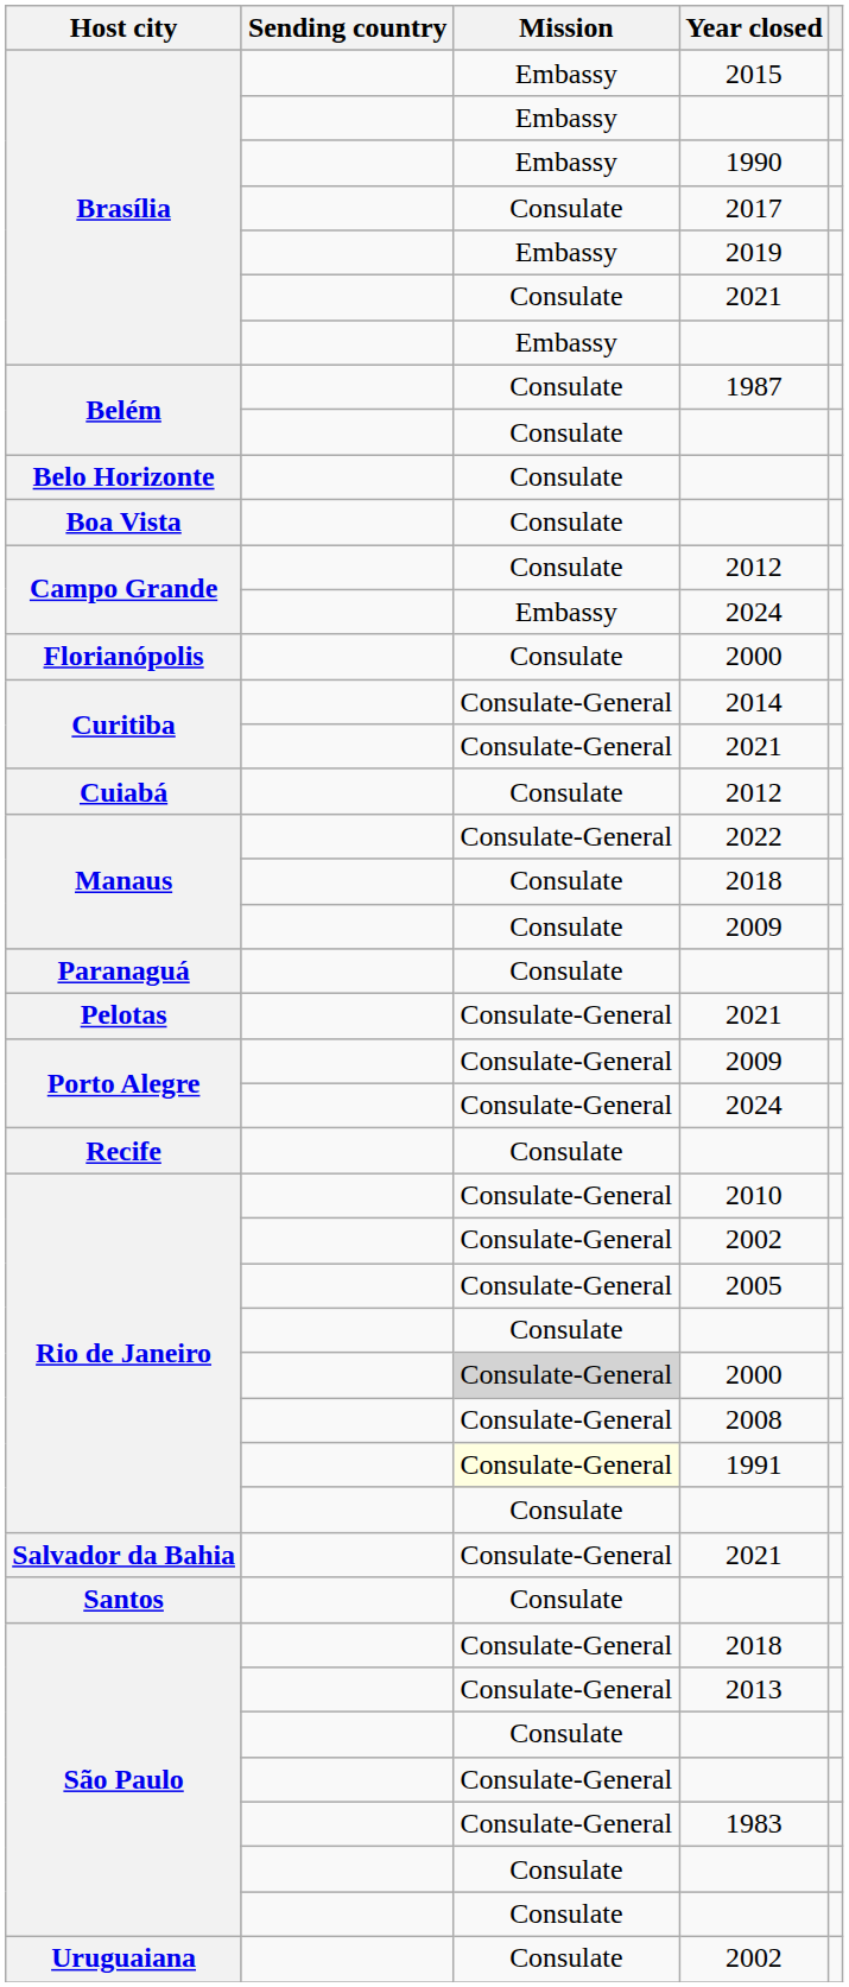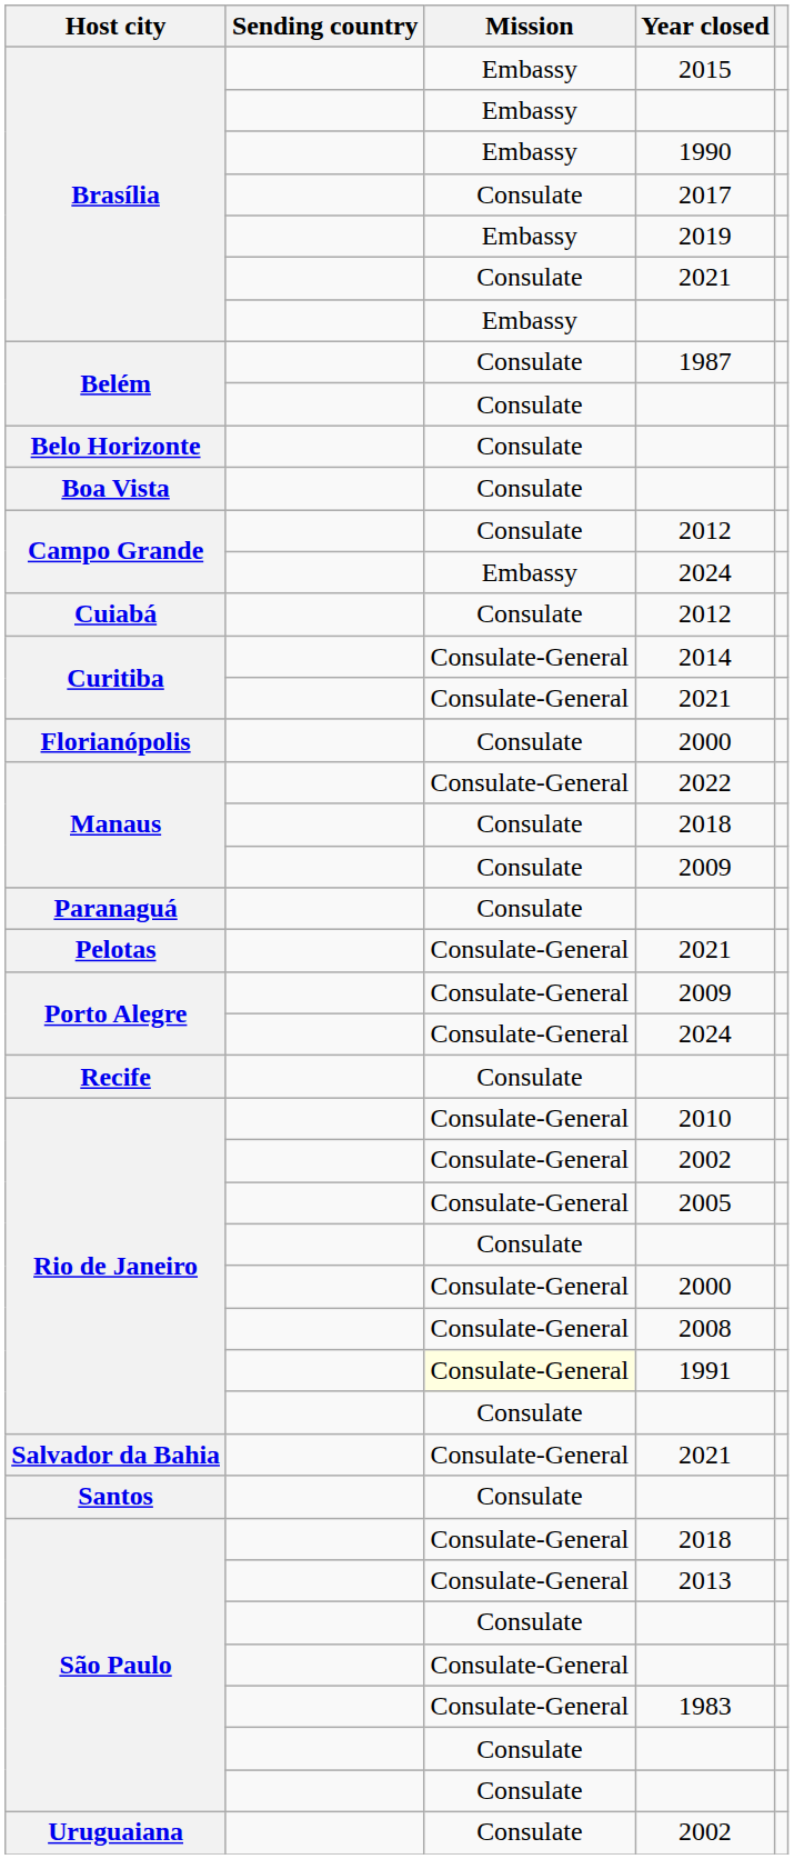 <table class="wikitable plainrowheaders">
 <tr>
 <th scope="col">Host city</th>
 <th scope="col">Sending country</th>
 <th scope="col">Mission</th>
 <th scope="col">Year closed</th>
 <th scope="col"></th>
 </tr>
 <tr>
 <th rowspan="7"><a href='#'>Brasília</a></th>
 <td></td>
 <td style="text-align:center;">Embassy</td>
 <td style="text-align:center;">2015</td>
 <td style="text-align:center;"></td>
 </tr>
 <tr>
 <td></td>
 <td style="text-align:center;">Embassy</td>
 <td style="text-align:center;"></td>
 <td style="text-align:center;"></td>
 </tr>
 <tr>
 <td></td>
 <td style="text-align:center;">Embassy</td>
 <td style="text-align:center;">1990</td>
 <td style="text-align:center;"></td>
 </tr>
 <tr>
 <td></td>
 <td style="text-align:center;">Consulate</td>
 <td style="text-align:center;">2017</td>
 <td style="text-align:center;"></td>
 </tr>
 <tr>
 <td></td>
 <td style="text-align:center;">Embassy</td>
 <td style="text-align:center;">2019</td>
 <td style="text-align:center;"></td>
 </tr>
 <tr>
 <td></td>
 <td style="text-align:center;">Consulate</td>
 <td style="text-align:center;">2021</td>
 <td style="text-align:center;"></td>
 </tr>
 <tr>
 <td></td>
 <td style="text-align:center;">Embassy </td>
 <td style="text-align:center;"></td>
 <td style="text-align:center;"></td>
 </tr>
 <tr>
 <th rowspan="2"><a href='#'>Belém</a></th>
 <td></td>
 <td style="text-align:center;">Consulate</td>
 <td style="text-align:center;">1987</td>
 <td style="text-align:center;"></td>
 </tr>
 <tr>
 <td></td>
 <td style="text-align:center;">Consulate</td>
 <td style="text-align:center;"></td>
 <td style="text-align:center;"></td>
 </tr>
 <tr>
 <th><a href='#'>Belo Horizonte</a></th>
 <td></td>
 <td style="text-align:center;">Consulate</td>
 <td style="text-align:center;"></td>
 <td style="text-align:center;"></td>
 </tr>
 <tr>
 <th><a href='#'>Boa Vista</a></th>
 <td></td>
 <td style="text-align:center;">Consulate</td>
 <td style="text-align:center;"></td>
 <td style="text-align:center;"></td>
 </tr>
 <tr>
 <th rowspan="2"><a href='#'>Campo Grande</a></th>
 <td></td>
 <td style="text-align:center;">Consulate</td>
 <td style="text-align:center;">2012</td>
 <td style="text-align:center;"></td>
 </tr>
 <tr>
 <td></td>
 <td style="text-align:center;">Embassy</td>
 <td style="text-align:center;">2024</td>
 <td style="text-align:center;"></td>
 </tr>
 <tr>
-<th><a href='#'>Florianópolis</a></th>
+<th><a href='#'>Cuiabá</a></th>
 <td></td>
 <td style="text-align:center;">Consulate</td>
-<td style="text-align:center;">2000</td>
+<td style="text-align:center;">2012</td>
 <td style="text-align:center;"></td>
 </tr>
 <tr>
 <th rowspan="2"><a href='#'>Curitiba</a></th>
 <td></td>
 <td style="text-align:center;">Consulate-General</td>
 <td style="text-align:center;">2014</td>
 <td style="text-align:center;"></td>
 </tr>
 <tr>
 <td></td>
 <td style="text-align:center;">Consulate-General</td>
 <td style="text-align:center;">2021</td>
 <td style="text-align:center;"></td>
 </tr>
 <tr>
-<th><a href='#'>Cuiabá</a></th>
+<th><a href='#'>Florianópolis</a></th>
 <td></td>
 <td style="text-align:center;">Consulate</td>
-<td style="text-align:center;">2012</td>
+<td style="text-align:center;">2000</td>
 <td style="text-align:center;"></td>
 </tr>
 <tr>
 <th rowspan="3"><a href='#'>Manaus</a></th>
 <td></td>
 <td style="text-align:center;">Consulate-General</td>
 <td style="text-align:center;">2022</td>
 <td style="text-align:center;"></td>
 </tr>
 <tr>
 <td></td>
 <td style="text-align:center;">Consulate</td>
 <td style="text-align:center;">2018</td>
 <td style="text-align:center;"></td>
 </tr>
 <tr>
 <td></td>
 <td style="text-align:center;">Consulate</td>
 <td style="text-align:center;">2009</td>
 <td style="text-align:center;"></td>
 </tr>
 <tr>
 <th><a href='#'>Paranaguá</a></th>
 <td></td>
 <td style="text-align:center;">Consulate</td>
 <td style="text-align:center;"></td>
 <td style="text-align:center;"></td>
 </tr>
 <tr>
 <th><a href='#'>Pelotas</a></th>
 <td></td>
 <td style="text-align:center;">Consulate-General</td>
 <td style="text-align:center;">2021</td>
 <td style="text-align:center;"></td>
 </tr>
 <tr>
 <th rowspan="2"><a href='#'>Porto Alegre</a></th>
 <td></td>
 <td style="text-align:center;">Consulate-General</td>
 <td style="text-align:center;">2009</td>
 <td style="text-align:center;"></td>
 </tr>
 <tr>
 <td></td>
 <td style="text-align:center;">Consulate-General</td>
 <td style="text-align:center;">2024</td>
 <td style="text-align:center;"></td>
 </tr>
 <tr>
 <th><a href='#'>Recife</a></th>
 <td></td>
 <td style="text-align:center;">Consulate</td>
 <td style="text-align:center;"></td>
 <td></td>
 </tr>
 <tr>
 <th rowspan="8"><a href='#'>Rio de Janeiro</a></th>
 <td></td>
 <td style="text-align:center;">Consulate-General</td>
 <td style="text-align:center;">2010</td>
 <td style="text-align:center;"></td>
 </tr>
 <tr>
 <td></td>
 <td style="text-align:center;">Consulate-General</td>
 <td style="text-align:center;">2002</td>
 <td style="text-align:center;"></td>
 </tr>
 <tr>
 <td></td>
 <td style="text-align:center;">Consulate-General</td>
 <td style="text-align:center;">2005</td>
 <td style="text-align:center;"></td>
 </tr>
 <tr>
 <td></td>
 <td style="text-align:center;">Consulate</td>
 <td style="text-align:center;"></td>
 <td style="text-align:center;"></td>
 </tr>
 <tr>
 <td></td>
-<td style="background: lightgrey; text-align:center;">Consulate-General</td>
+<td style="text-align:center;">Consulate-General</td>
 <td style="text-align:center;">2000</td>
 <td style="text-align:center;"></td>
 </tr>
 <tr>
 <td></td>
 <td style="text-align:center;">Consulate-General</td>
 <td style="text-align:center;">2008</td>
 <td style="text-align:center;"></td>
 </tr>
 <tr>
 <td></td>
 <td style="background: lightyellow; text-align:center;">Consulate-General</td>
 <td style="text-align:center;">1991</td>
 <td style="text-align:center;"></td>
 </tr>
 <tr>
 <td></td>
 <td style="text-align:center;">Consulate</td>
 <td style="text-align:center;"></td>
 <td style="text-align:center;"></td>
 </tr>
 <tr>
 <th><a href='#'>Salvador da Bahia</a></th>
 <td></td>
 <td style="text-align:center;">Consulate-General</td>
 <td style="text-align:center;">2021</td>
 <td style="text-align:center;"></td>
 </tr>
 <tr>
 <th rowspan="1"><a href='#'>Santos</a></th>
 <td></td>
 <td style="text-align:center;">Consulate</td>
 <td style="text-align:center;"></td>
 <td style="text-align:center;"></td>
 </tr>
 <tr>
 <th rowspan="7"><a href='#'>São Paulo</a></th>
 <td></td>
 <td style="text-align:center;">Consulate-General</td>
 <td style="text-align:center;">2018</td>
 <td style="text-align:center;"></td>
 </tr>
 <tr>
 <td></td>
 <td style="text-align:center;">Consulate-General</td>
 <td style="text-align:center;">2013</td>
 <td style="text-align:center;"></td>
 </tr>
 <tr>
 <td></td>
 <td style="text-align:center;">Consulate</td>
 <td style="text-align:center;"></td>
 <td style="text-align:center;"></td>
 </tr>
 <tr>
 <td></td>
 <td style="text-align:center;">Consulate-General</td>
 <td style="text-align:center;"></td>
 <td style="text-align:center;"></td>
 </tr>
 <tr>
 <td></td>
 <td style="text-align:center;">Consulate-General</td>
 <td style="text-align:center;">1983</td>
 <td style="text-align:center;"></td>
 </tr>
 <tr>
 <td></td>
 <td style="text-align:center;">Consulate</td>
 <td style="text-align:center;"></td>
 <td style="text-align:center;"></td>
 </tr>
 <tr>
 <td></td>
 <td style="text-align:center;">Consulate</td>
 <td style="text-align:center;"></td>
 <td style="text-align:center;"></td>
 </tr>
 <tr>
 <th><a href='#'>Uruguaiana</a></th>
 <td></td>
 <td style="text-align:center;">Consulate</td>
 <td style="text-align:center;">2002</td>
 <td style="text-align:center;"></td>
 </tr>
 </table>
